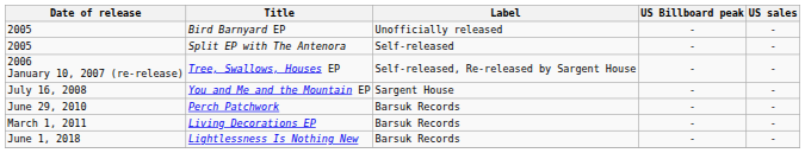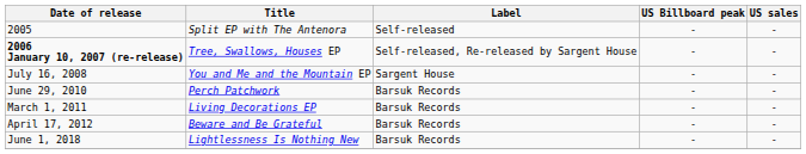 <table class="wikitable">
 <tr>
 <th>Date of release</th>
 <th>Title</th>
 <th>Label</th>
 <th>US Billboard peak</th>
 <th>US sales</th>
 </tr>
 <tr>
 <td>2005</td>
-<td><em>Bird Barnyard</em> EP</td>
-<td>Unofficially released</td>
-<td align="center">-</td>
-<td align="center">-</td>
-</tr>
-<tr>
-<td>2005</td>
 <td><em>Split EP with The Antenora</em></td>
 <td>Self-released</td>
 <td align="center">-</td>
 <td align="center">-</td>
 </tr>
 <tr>
-<td>2006<br>January 10, 2007 (re-release)</td>
+<td><strong>2006<br>January 10, 2007 (re-release)</strong></td>
 <td><em><a href='#'>Tree, Swallows, Houses</a></em> EP</td>
 <td>Self-released, Re-released by Sargent House</td>
 <td align="center">-</td>
 <td align="center">-</td>
 </tr>
 <tr>
 <td>July 16, 2008</td>
 <td><em><a href='#'>You and Me and the Mountain</a></em> EP</td>
 <td>Sargent House</td>
 <td align="center">-</td>
 <td align="center">-</td>
 </tr>
 <tr>
 <td>June 29, 2010</td>
 <td><em><a href='#'>Perch Patchwork</a></em></td>
 <td>Barsuk Records</td>
 <td align="center">-</td>
 <td align="center">-</td>
 </tr>
 <tr>
 <td>March 1, 2011</td>
 <td><em><a href='#'>Living Decorations EP</a></em></td>
 <td>Barsuk Records</td>
 <td align="center">-</td>
 <td align="center">-</td>
 </tr>
 <tr>
+<td>April 17, 2012</td>
+<td><em><a href='#'>Beware and Be Grateful</a></em></td>
+<td>Barsuk Records</td>
+<td align="center">-</td>
+<td align="center">-</td>
+</tr>
+<tr>
 <td>June 1, 2018</td>
 <td><em><a href='#'>Lightlessness Is Nothing New</a></em></td>
 <td>Barsuk Records</td>
 <td align="center">-</td>
 <td align="center">-</td>
 </tr>
 <tr>
 </tr>
 </table>
